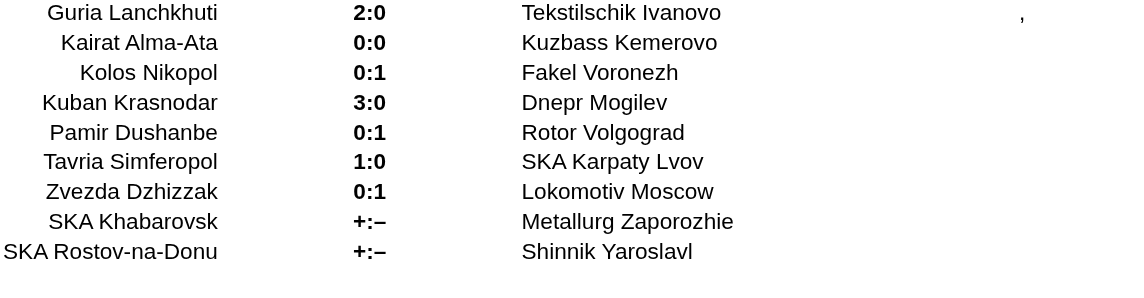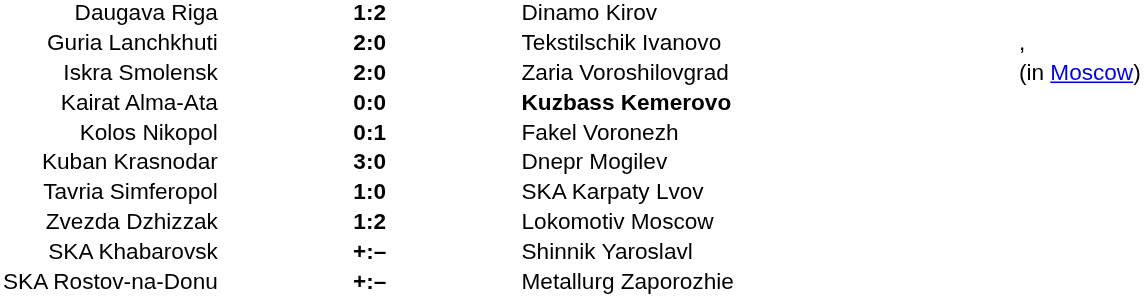 <table style="width:100%;" cellspacing="1">
 <tr>
 <th width=20%></th>
 <th width=12%></th>
 <th width=20%></th>
 <th></th>
 </tr>
 <tr style=font-size:90%>
+<td align=right>Daugava Riga</td>
+<td align=center><strong>1:2</strong></td>
+<td>Dinamo Kirov</td>
+<td></td>
+</tr>
+<tr style=font-size:90%>
 <td align=right>Guria Lanchkhuti</td>
 <td align=center><strong>2:0</strong></td>
 <td>Tekstilschik Ivanovo</td>
 <td>, </td>
 </tr>
 <tr style=font-size:90%>
+<td align=right>Iskra Smolensk</td>
+<td align=center><strong>2:0</strong></td>
+<td>Zaria Voroshilovgrad</td>
+<td>(in <a href='#'>Moscow</a>)</td>
+</tr>
+<tr style=font-size:90%>
 <td align=right>Kairat Alma-Ata</td>
 <td align=center><strong>0:0</strong></td>
-<td>Kuzbass Kemerovo</td>
+<td><strong>Kuzbass Kemerovo</strong></td>
 <td></td>
 </tr>
 <tr style=font-size:90%>
 <td align=right>Kolos Nikopol</td>
 <td align=center><strong>0:1</strong></td>
 <td>Fakel Voronezh</td>
 <td></td>
 </tr>
 <tr style=font-size:90%>
 <td align=right>Kuban Krasnodar</td>
 <td align=center><strong>3:0</strong></td>
 <td>Dnepr Mogilev</td>
 <td></td>
 </tr>
 <tr style=font-size:90%>
-<td align=right>Pamir Dushanbe</td>
-<td align=center><strong>0:1</strong></td>
-<td>Rotor Volgograd</td>
-<td></td>
-</tr>
-<tr style=font-size:90%>
 <td align=right>Tavria Simferopol</td>
 <td align=center><strong>1:0</strong></td>
 <td>SKA Karpaty Lvov</td>
 <td></td>
 </tr>
 <tr style=font-size:90%>
 <td align=right>Zvezda Dzhizzak</td>
-<td align=center><strong>0:1</strong></td>
+<td align=center><strong>1:2</strong></td>
 <td>Lokomotiv Moscow</td>
 <td></td>
 </tr>
 <tr style=font-size:90%>
 <td align=right>SKA Khabarovsk</td>
 <td align=center><strong>+:–</strong></td>
-<td>Metallurg Zaporozhie</td>
+<td>Shinnik Yaroslavl</td>
 <td></td>
 </tr>
 <tr style=font-size:90%>
 <td align=right>SKA Rostov-na-Donu</td>
 <td align=center><strong>+:–</strong></td>
-<td>Shinnik Yaroslavl</td>
+<td>Metallurg Zaporozhie</td>
 <td></td>
 </tr>
 </table>
